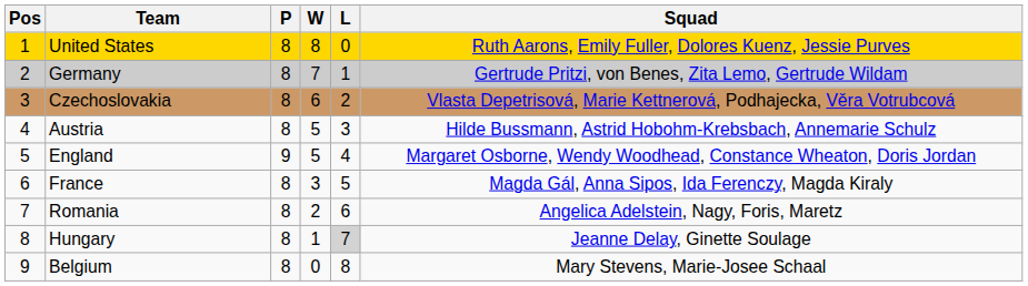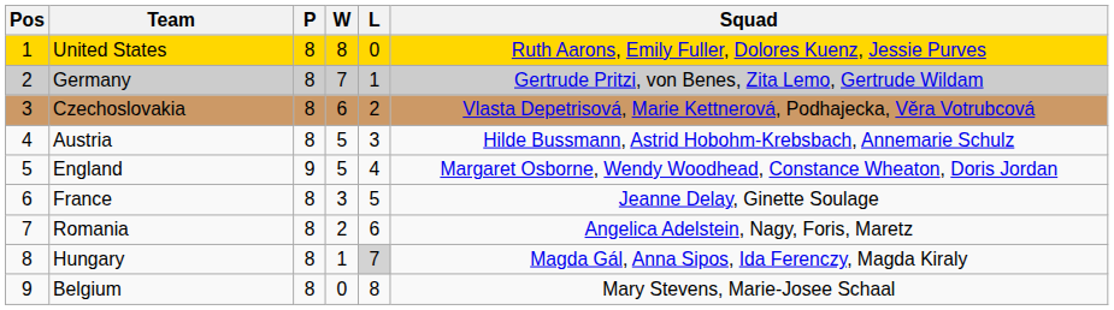 <table class="wikitable" style="font-size: 100%">
 <tr>
 <th width=20>Pos</th>
 <th width=200>Team</th>
 <th width=20>P</th>
 <th width=20>W</th>
 <th width=20>L</th>
 <th width=600>Squad</th>
 </tr>
 <tr align=center style="background: #FFD700;">
 <td>1</td>
 <td align="left"> United States</td>
 <td>8</td>
 <td>8</td>
 <td>0</td>
 <td><a href='#'>Ruth Aarons</a>, <a href='#'>Emily Fuller</a>, <a href='#'>Dolores Kuenz</a>, <a href='#'>Jessie Purves</a></td>
 </tr>
 <tr align=center style="background: #CCCCCC;">
 <td>2</td>
 <td align="left"> Germany</td>
 <td>8</td>
 <td>7</td>
 <td>1</td>
 <td><a href='#'>Gertrude Pritzi</a>, von Benes, <a href='#'>Zita Lemo</a>, <a href='#'>Gertrude Wildam</a></td>
 </tr>
 <tr align=center style="background: #CC9966;">
 <td>3</td>
 <td align="left"> Czechoslovakia</td>
 <td>8</td>
 <td>6</td>
 <td>2</td>
 <td><a href='#'>Vlasta Depetrisová</a>, <a href='#'>Marie Kettnerová</a>, Podhajecka, <a href='#'>Věra Votrubcová</a></td>
 </tr>
 <tr align=center>
 <td>4</td>
 <td align="left"> Austria</td>
 <td>8</td>
 <td>5</td>
 <td>3</td>
 <td><a href='#'>Hilde Bussmann</a>, <a href='#'>Astrid Hobohm-Krebsbach</a>, <a href='#'>Annemarie Schulz</a></td>
 </tr>
 <tr align=center>
 <td>5</td>
 <td align="left"> England</td>
 <td>9</td>
 <td>5</td>
 <td>4</td>
 <td><a href='#'>Margaret Osborne</a>, <a href='#'>Wendy Woodhead</a>, <a href='#'>Constance Wheaton</a>, <a href='#'>Doris Jordan</a></td>
 </tr>
 <tr align=center>
 <td>6</td>
 <td align="left"> France</td>
 <td>8</td>
 <td>3</td>
 <td>5</td>
-<td><a href='#'>Magda Gál</a>, <a href='#'>Anna Sipos</a>, <a href='#'>Ida Ferenczy</a>, Magda Kiraly</td>
+<td><a href='#'>Jeanne Delay</a>, Ginette Soulage</td>
 </tr>
 <tr align=center>
 <td>7</td>
 <td align="left"> Romania</td>
 <td>8</td>
 <td>2</td>
 <td>6</td>
 <td><a href='#'>Angelica Adelstein</a>, Nagy, Foris, Maretz</td>
 </tr>
 <tr align=center>
 <td>8</td>
 <td align="left"> Hungary</td>
 <td>8</td>
 <td>1</td>
 <td style="background: lightgrey;">7</td>
-<td><a href='#'>Jeanne Delay</a>, Ginette Soulage</td>
+<td><a href='#'>Magda Gál</a>, <a href='#'>Anna Sipos</a>, <a href='#'>Ida Ferenczy</a>, Magda Kiraly</td>
 </tr>
 <tr align=center>
 <td>9</td>
 <td align="left"> Belgium</td>
 <td>8</td>
 <td>0</td>
 <td>8</td>
 <td>Mary Stevens, Marie-Josee Schaal</td>
 </tr>
 </table>
